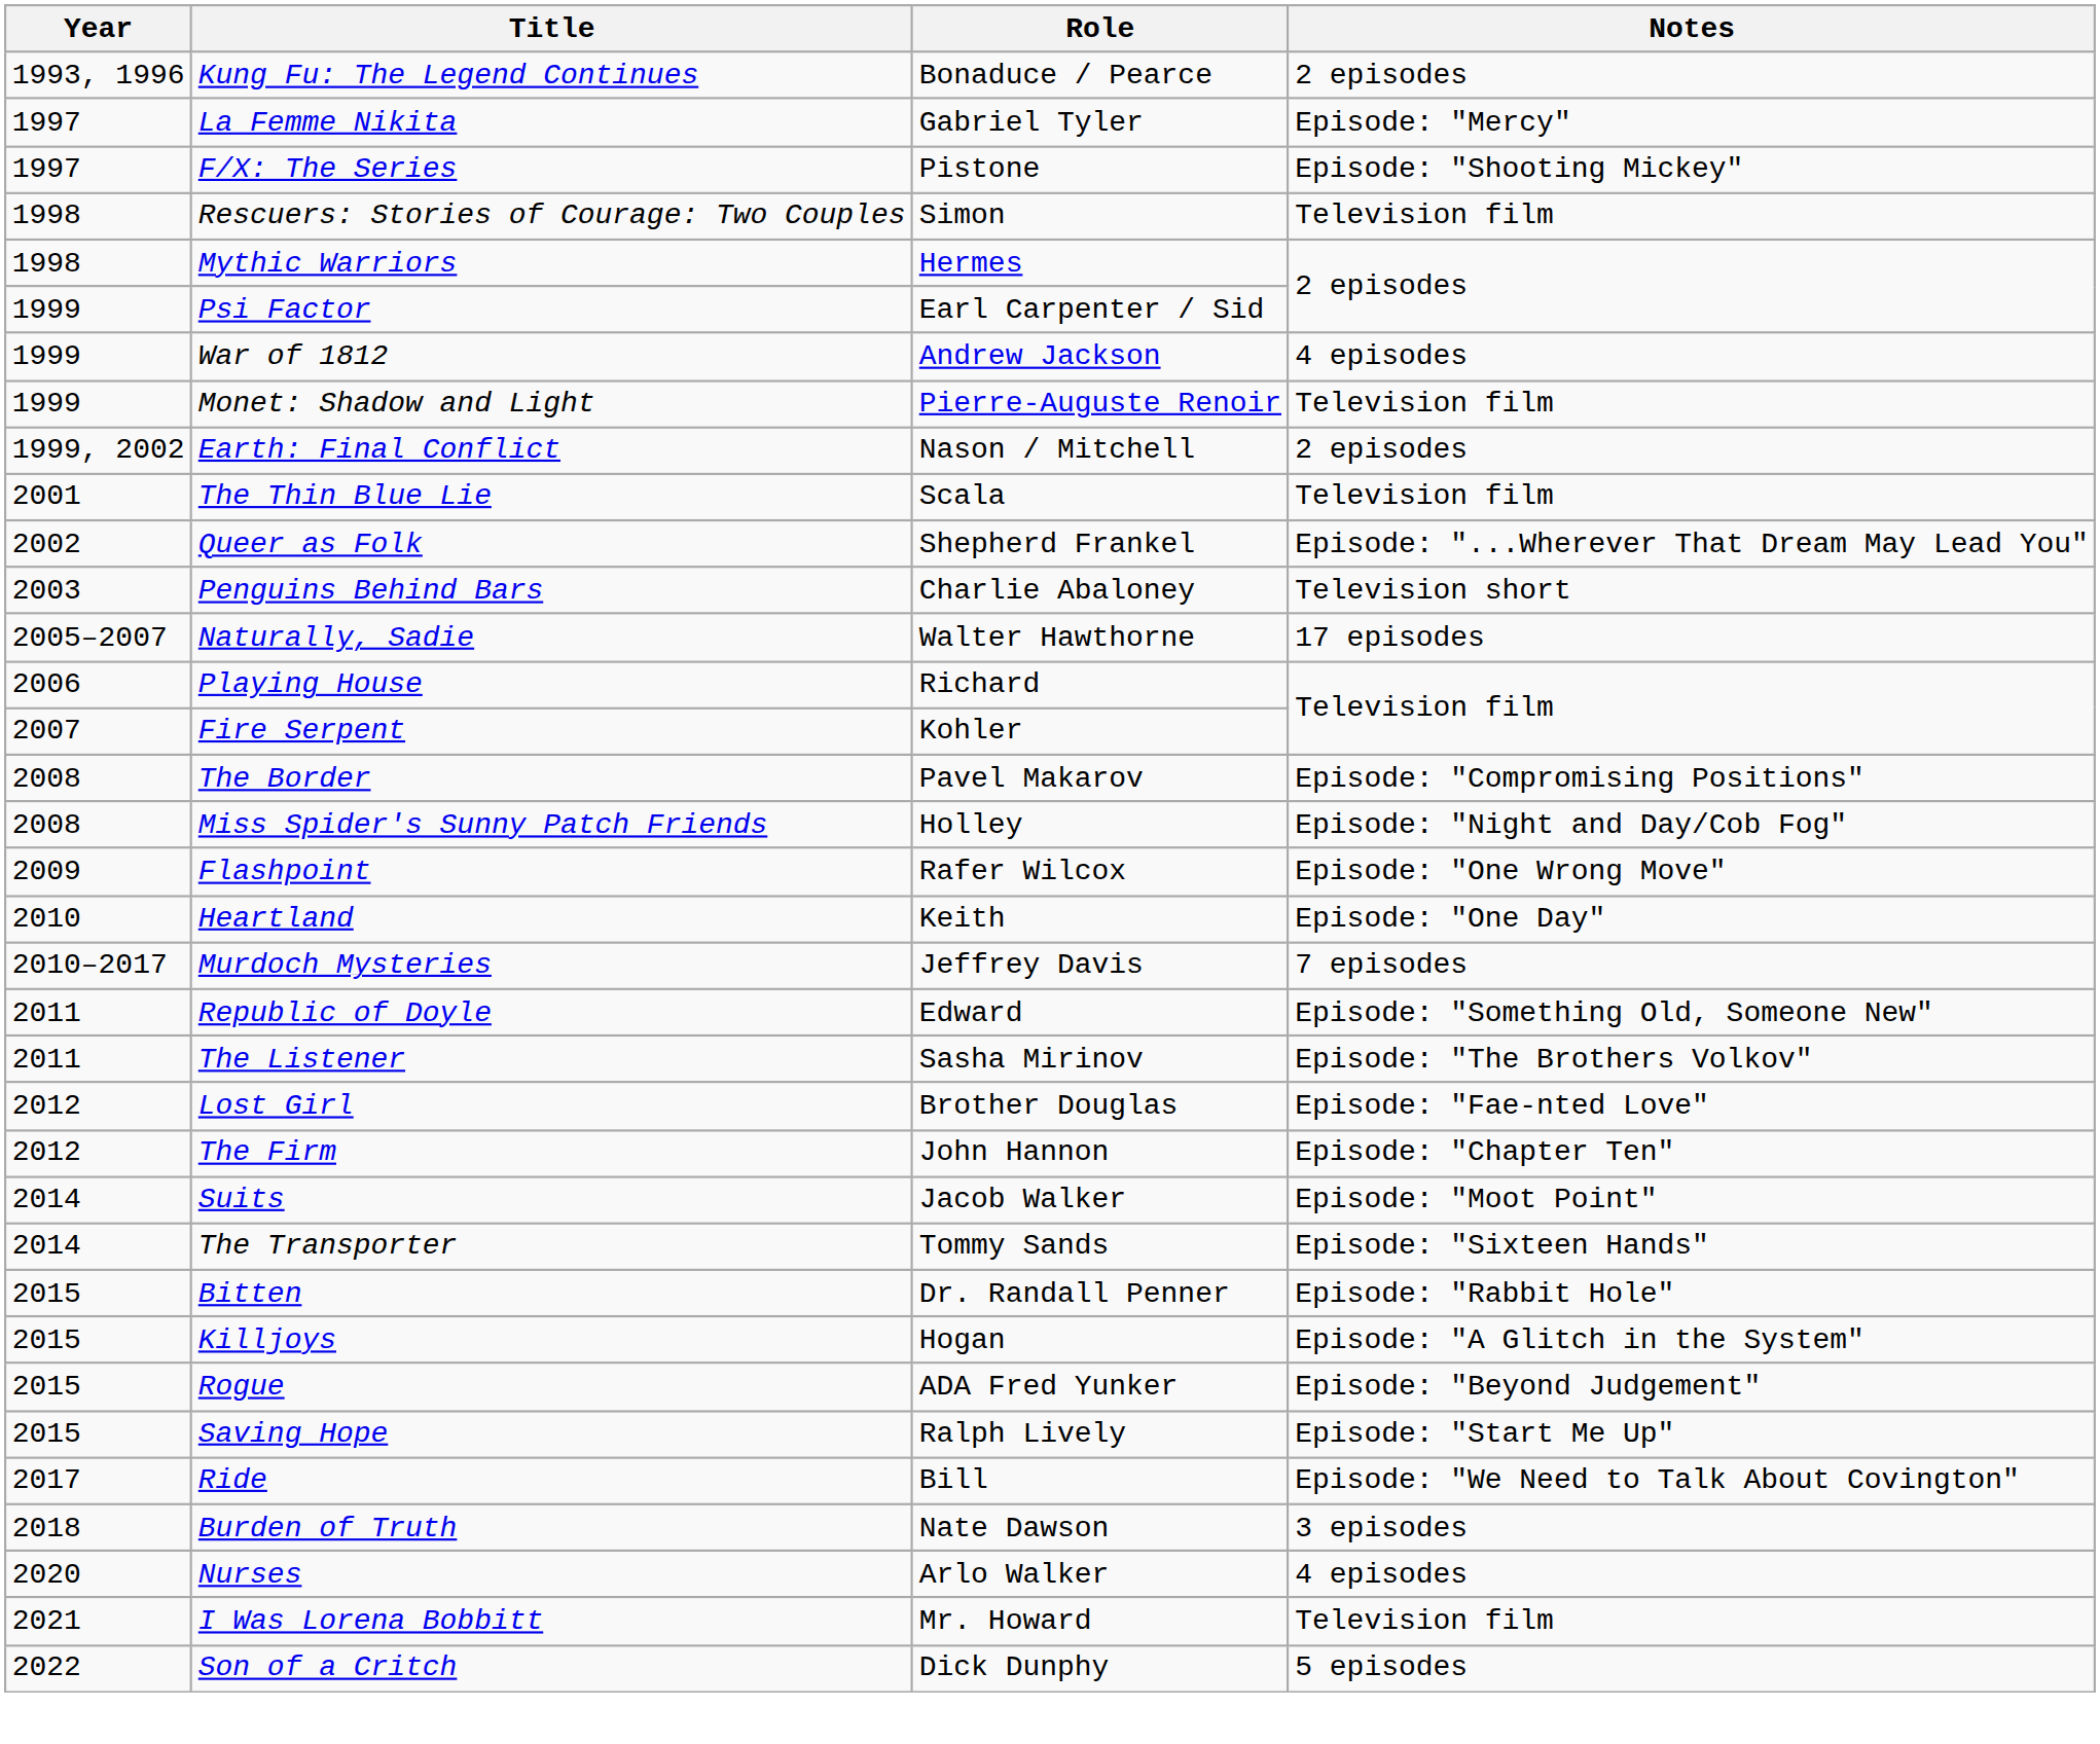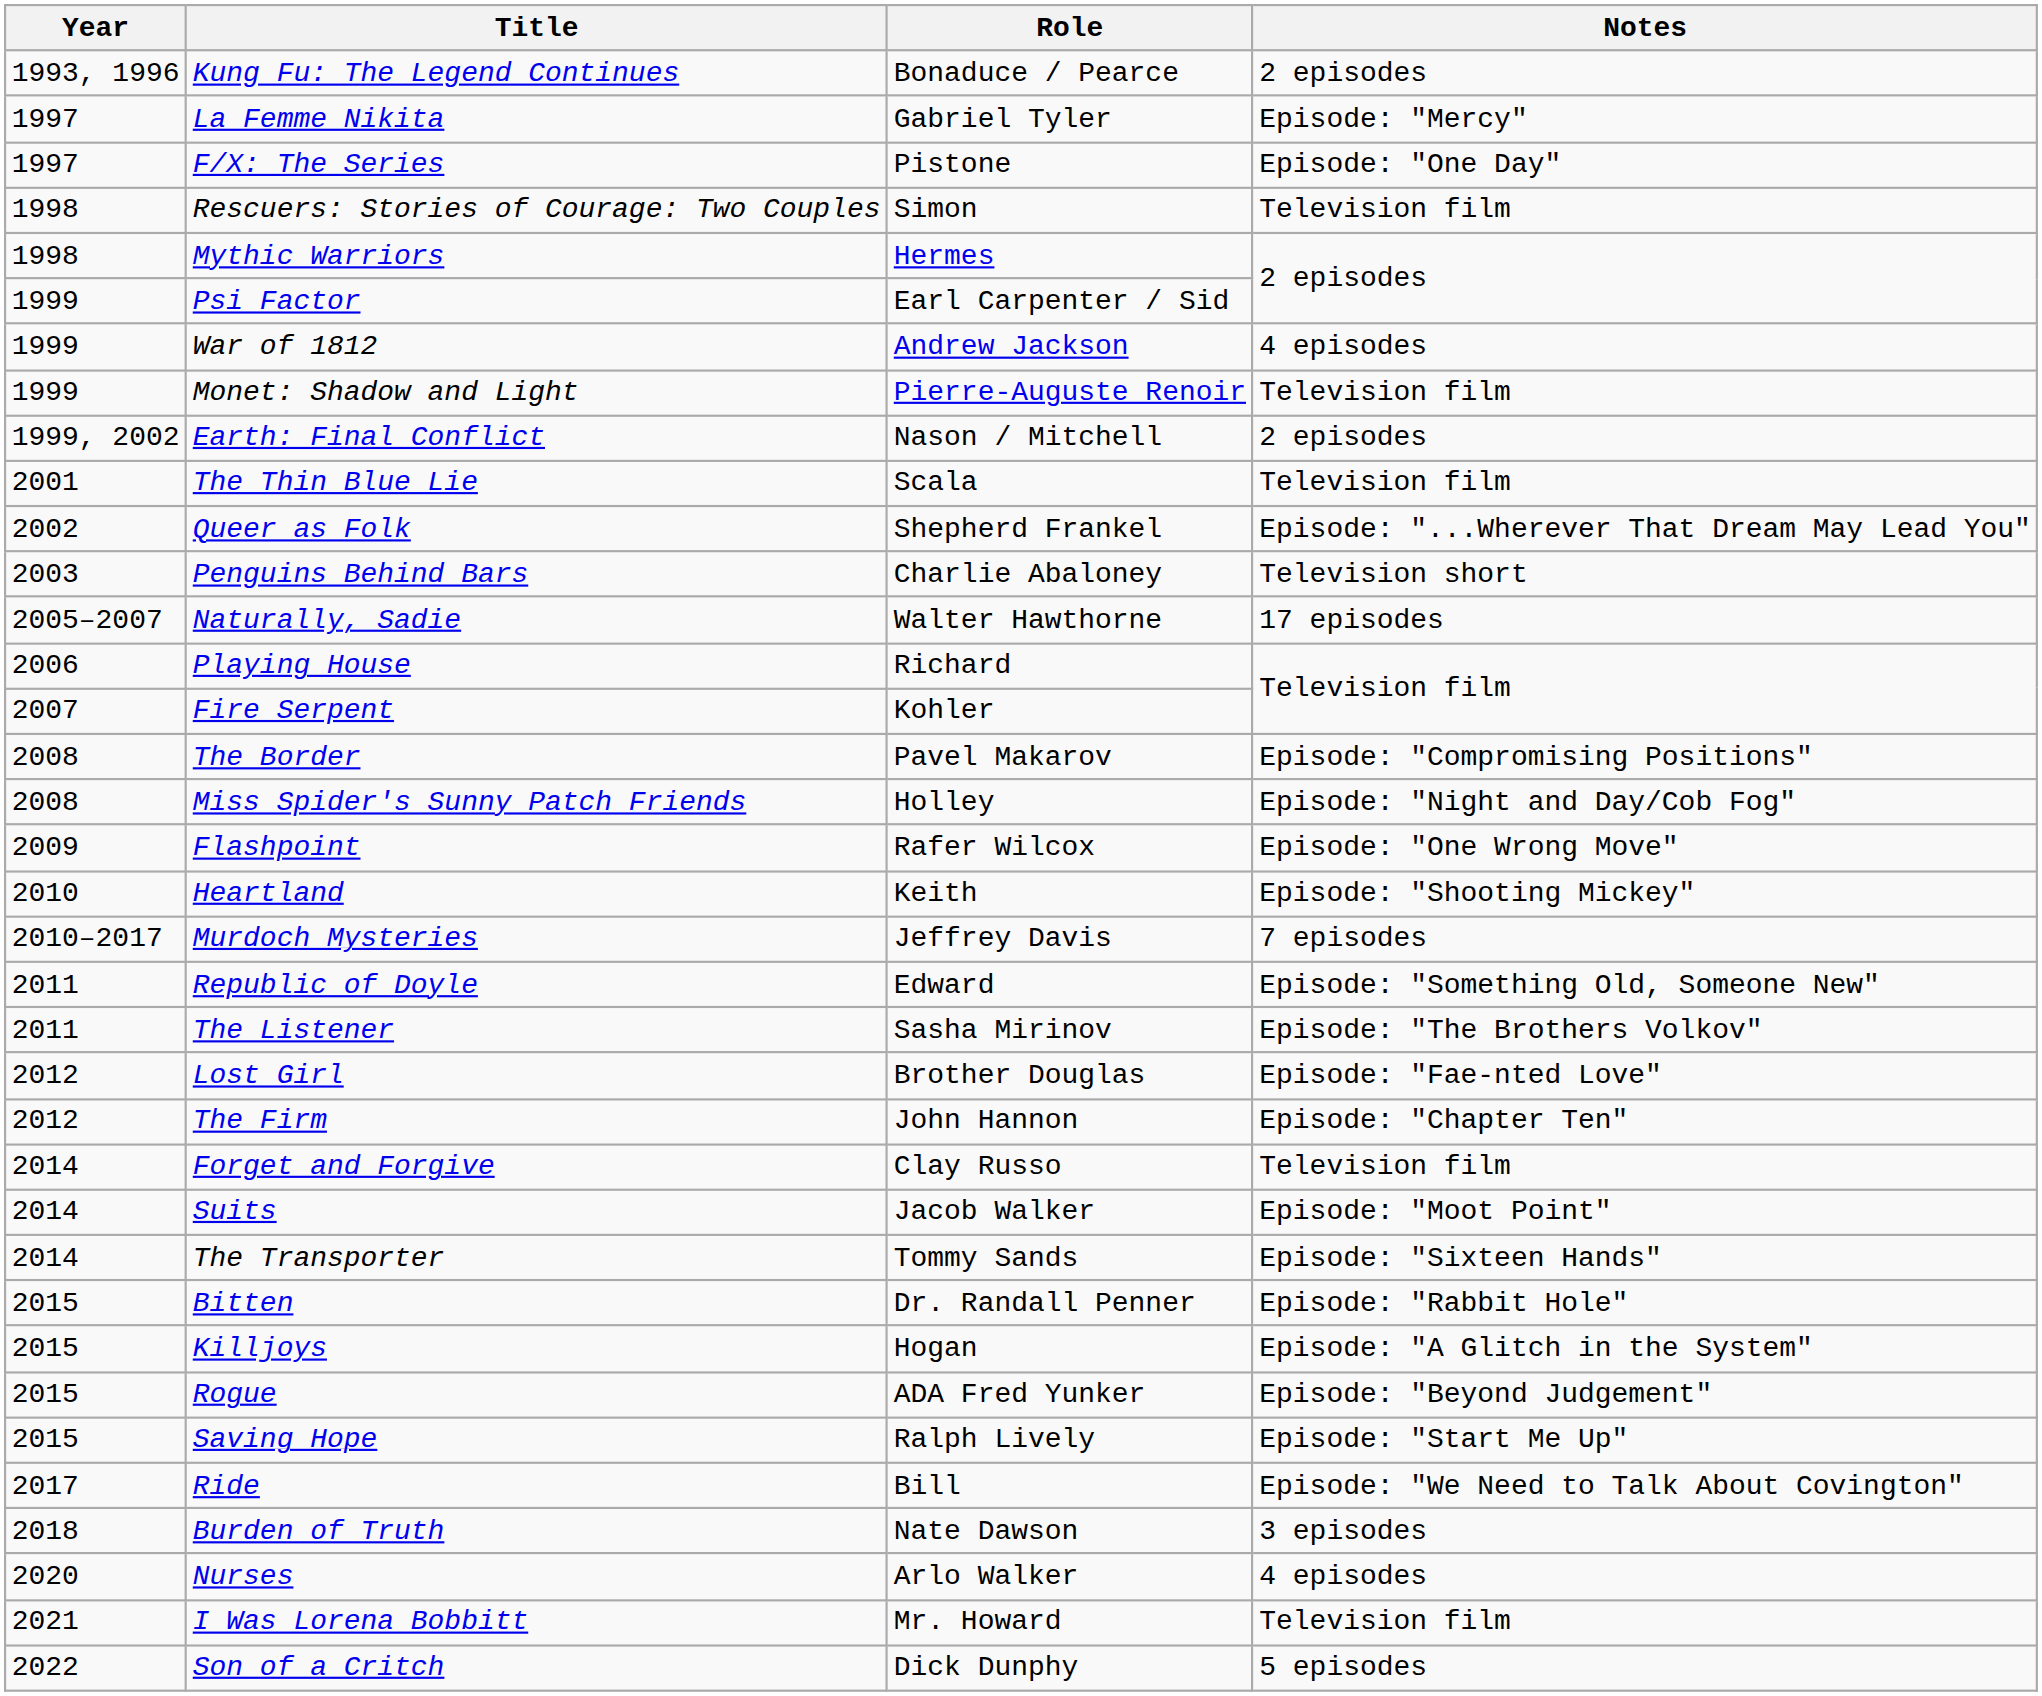 <table class="wikitable sortable">
 <tr>
 <th>Year</th>
 <th>Title</th>
 <th>Role</th>
 <th class="unsortable">Notes</th>
 </tr>
 <tr>
 <td>1993, 1996</td>
 <td><em><a href='#'>Kung Fu: The Legend Continues</a></em></td>
 <td>Bonaduce / Pearce</td>
 <td>2 episodes</td>
 </tr>
 <tr>
 <td>1997</td>
 <td><a href='#'><em>La Femme Nikita</em></a></td>
 <td>Gabriel Tyler</td>
 <td>Episode: "Mercy"</td>
 </tr>
 <tr>
 <td>1997</td>
 <td><em><a href='#'>F/X: The Series</a></em></td>
 <td>Pistone</td>
-<td>Episode: "Shooting Mickey"</td>
+<td>Episode: "One Day"</td>
 </tr>
 <tr>
 <td>1998</td>
 <td><em>Rescuers: Stories of Courage: Two Couples</em></td>
 <td>Simon</td>
 <td>Television film</td>
 </tr>
 <tr>
 <td>1998</td>
 <td><em><a href='#'>Mythic Warriors</a></em></td>
 <td><a href='#'>Hermes</a></td>
 <td rowspan="2">2 episodes</td>
 </tr>
 <tr>
 <td>1999</td>
 <td><em><a href='#'>Psi Factor</a></em></td>
 <td>Earl Carpenter / Sid</td>
 </tr>
 <tr>
 <td>1999</td>
 <td><em>War of 1812</em></td>
 <td><a href='#'>Andrew Jackson</a></td>
 <td>4 episodes</td>
 </tr>
 <tr>
 <td>1999</td>
 <td><em>Monet: Shadow and Light</em></td>
 <td><a href='#'>Pierre-Auguste Renoir</a></td>
 <td>Television film</td>
 </tr>
 <tr>
 <td>1999, 2002</td>
 <td><em><a href='#'>Earth: Final Conflict</a></em></td>
 <td>Nason / Mitchell</td>
 <td>2 episodes</td>
 </tr>
 <tr>
 <td>2001</td>
 <td data-sort-value="Thin Blue Lie, The"><em><a href='#'>The Thin Blue Lie</a></em></td>
 <td>Scala</td>
 <td>Television film</td>
 </tr>
 <tr>
 <td>2002</td>
 <td><a href='#'><em>Queer as Folk</em></a></td>
 <td>Shepherd Frankel</td>
 <td>Episode: "...Wherever That Dream May Lead You"</td>
 </tr>
 <tr>
 <td>2003</td>
 <td><em><a href='#'>Penguins Behind Bars</a></em></td>
 <td>Charlie Abaloney</td>
 <td>Television short</td>
 </tr>
 <tr>
 <td>2005–2007</td>
 <td><em><a href='#'>Naturally, Sadie</a></em></td>
 <td>Walter Hawthorne</td>
 <td>17 episodes</td>
 </tr>
 <tr>
 <td>2006</td>
 <td><a href='#'><em>Playing House</em></a></td>
 <td>Richard</td>
 <td rowspan="2">Television film</td>
 </tr>
 <tr>
 <td>2007</td>
 <td><em><a href='#'>Fire Serpent</a></em></td>
 <td>Kohler</td>
 </tr>
 <tr>
 <td>2008</td>
 <td data-sort-value="Border, The"><a href='#'><em>The Border</em></a></td>
 <td>Pavel Makarov</td>
 <td>Episode: "Compromising Positions"</td>
 </tr>
 <tr>
 <td>2008</td>
 <td><em><a href='#'>Miss Spider's Sunny Patch Friends</a></em></td>
 <td>Holley</td>
 <td>Episode: "Night and Day/Cob Fog"</td>
 </tr>
 <tr>
 <td>2009</td>
 <td><a href='#'><em>Flashpoint</em></a></td>
 <td>Rafer Wilcox</td>
 <td>Episode: "One Wrong Move"</td>
 </tr>
 <tr>
 <td>2010</td>
 <td><a href='#'><em>Heartland</em></a></td>
 <td>Keith</td>
-<td>Episode: "One Day"</td>
+<td>Episode: "Shooting Mickey"</td>
 </tr>
 <tr>
 <td>2010–2017</td>
 <td><em><a href='#'>Murdoch Mysteries</a></em></td>
 <td>Jeffrey Davis</td>
 <td>7 episodes</td>
 </tr>
 <tr>
 <td>2011</td>
 <td><em><a href='#'>Republic of Doyle</a></em></td>
 <td>Edward</td>
 <td>Episode: "Something Old, Someone New"</td>
 </tr>
 <tr>
 <td>2011</td>
 <td data-sort-value="Listener, The"><a href='#'><em>The Listener</em></a></td>
 <td>Sasha Mirinov</td>
 <td>Episode: "The Brothers Volkov"</td>
 </tr>
 <tr>
 <td>2012</td>
 <td><em><a href='#'>Lost Girl</a></em></td>
 <td>Brother Douglas</td>
 <td>Episode: "Fae-nted Love"</td>
 </tr>
 <tr>
 <td>2012</td>
 <td data-sort-value="Firm, The"><a href='#'><em>The Firm</em></a></td>
 <td>John Hannon</td>
 <td>Episode: "Chapter Ten"</td>
+</tr>
+<tr>
+<td>2014</td>
+<td><em><a href='#'>Forget and Forgive</a></em></td>
+<td>Clay Russo</td>
+<td>Television film</td>
 </tr>
 <tr>
 <td>2014</td>
 <td><a href='#'><em>Suits</em></a></td>
 <td>Jacob Walker</td>
 <td>Episode: "Moot Point"</td>
 </tr>
 <tr>
 <td>2014</td>
 <td data-sort-value="Transporter, The"><em>The Transporter</em></td>
 <td>Tommy Sands</td>
 <td>Episode: "Sixteen Hands"</td>
 </tr>
 <tr>
 <td>2015</td>
 <td><a href='#'><em>Bitten</em></a></td>
 <td>Dr. Randall Penner</td>
 <td>Episode: "Rabbit Hole"</td>
 </tr>
 <tr>
 <td>2015</td>
 <td><em><a href='#'>Killjoys</a></em></td>
 <td>Hogan</td>
 <td>Episode: "A Glitch in the System"</td>
 </tr>
 <tr>
 <td>2015</td>
 <td><a href='#'><em>Rogue</em></a></td>
 <td>ADA Fred Yunker</td>
 <td>Episode: "Beyond Judgement"</td>
 </tr>
 <tr>
 <td>2015</td>
 <td><em><a href='#'>Saving Hope</a></em></td>
 <td>Ralph Lively</td>
 <td>Episode: "Start Me Up"</td>
 </tr>
 <tr>
 <td>2017</td>
 <td><a href='#'><em>Ride</em></a></td>
 <td>Bill</td>
 <td>Episode: "We Need to Talk About Covington"</td>
 </tr>
 <tr>
 <td>2018</td>
 <td><a href='#'><em>Burden of Truth</em></a></td>
 <td>Nate Dawson</td>
 <td>3 episodes</td>
 </tr>
 <tr>
 <td>2020</td>
 <td><a href='#'><em>Nurses</em></a></td>
 <td>Arlo Walker</td>
 <td>4 episodes</td>
 </tr>
 <tr>
 <td>2021</td>
 <td><em><a href='#'>I Was Lorena Bobbitt</a></em></td>
 <td>Mr. Howard</td>
 <td>Television film</td>
 </tr>
 <tr>
 <td>2022</td>
 <td><em><a href='#'>Son of a Critch</a></em></td>
 <td>Dick Dunphy</td>
 <td>5 episodes</td>
 </tr>
 </table>
